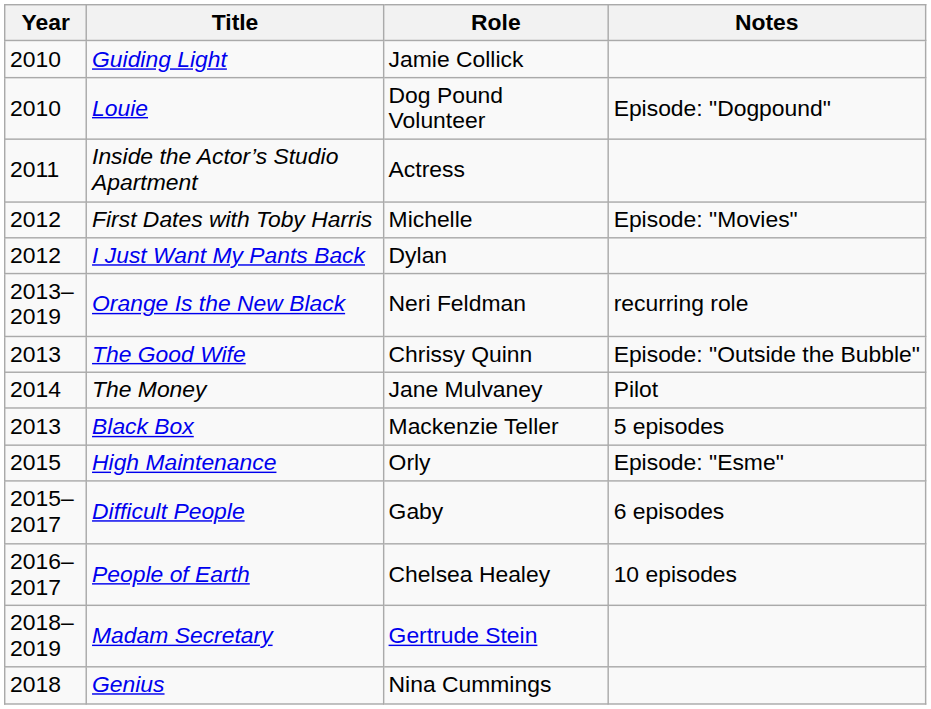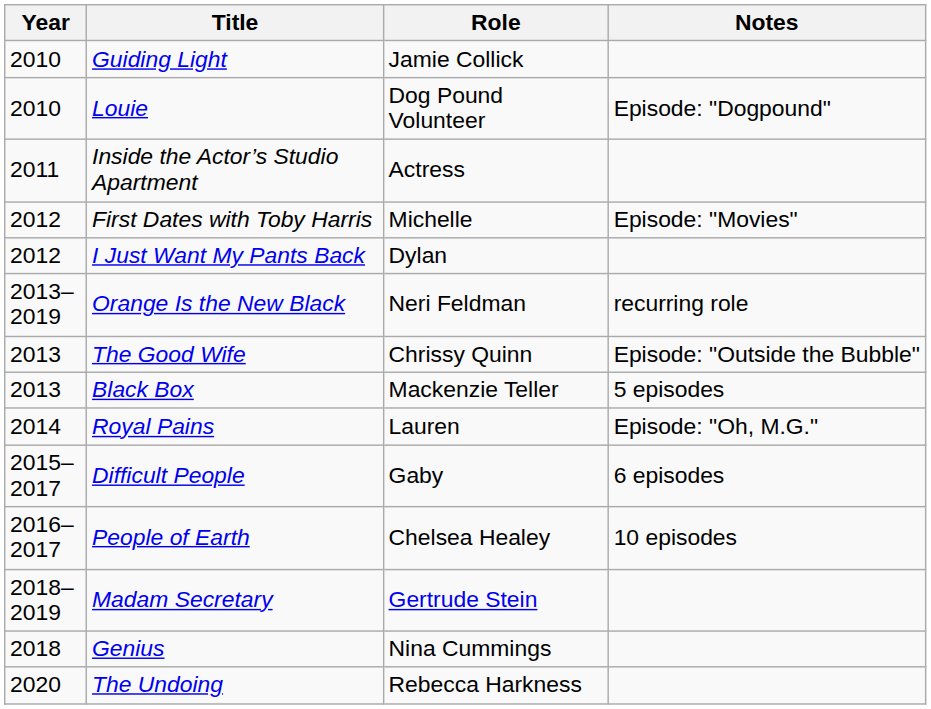 <table class="wikitable sortable">
 <tr>
 <th style="width:50px;">Year</th>
 <th style="width:200px;">Title</th>
 <th style="width:150px;">Role</th>
 <th class="unsortable">Notes</th>
 </tr>
 <tr>
 <td>2010</td>
 <td><em><a href='#'>Guiding Light</a></em></td>
 <td>Jamie Collick</td>
 <td></td>
 </tr>
 <tr>
 <td>2010</td>
 <td><em><a href='#'>Louie</a></em></td>
 <td>Dog Pound Volunteer</td>
 <td>Episode: "Dogpound"</td>
 </tr>
 <tr>
 <td>2011</td>
 <td><em>Inside the Actor’s Studio Apartment</em></td>
 <td>Actress</td>
 <td></td>
 </tr>
 <tr>
 <td>2012</td>
 <td><em>First Dates with Toby Harris</em></td>
 <td>Michelle</td>
 <td>Episode: "Movies"</td>
 </tr>
 <tr>
 <td>2012</td>
 <td><em><a href='#'>I Just Want My Pants Back</a></em></td>
 <td>Dylan</td>
 <td></td>
 </tr>
 <tr>
 <td>2013–2019</td>
 <td><em><a href='#'>Orange Is the New Black</a></em></td>
 <td>Neri Feldman</td>
 <td>recurring role</td>
 </tr>
 <tr>
 <td>2013</td>
 <td><em><a href='#'>The Good Wife</a></em></td>
 <td>Chrissy Quinn</td>
 <td>Episode: "Outside the Bubble"</td>
 </tr>
 <tr>
-<td>2014</td>
-<td><em>The Money</em></td>
-<td>Jane Mulvaney</td>
-<td>Pilot</td>
-</tr>
-<tr>
 <td>2013</td>
 <td><em><a href='#'>Black Box</a></em></td>
 <td>Mackenzie Teller</td>
 <td>5 episodes</td>
 </tr>
 <tr>
-<td>2015</td>
-<td><em><a href='#'>High Maintenance</a></em></td>
-<td>Orly</td>
-<td>Episode: "Esme"</td>
+<td>2014</td>
+<td><em><a href='#'>Royal Pains</a></em></td>
+<td>Lauren</td>
+<td>Episode: "Oh, M.G."</td>
 </tr>
 <tr>
 <td>2015–2017</td>
 <td><em><a href='#'>Difficult People</a></em></td>
 <td>Gaby</td>
 <td>6 episodes</td>
 </tr>
 <tr>
 <td>2016–2017</td>
 <td><em><a href='#'>People of Earth</a></em></td>
 <td>Chelsea Healey</td>
 <td>10 episodes</td>
 </tr>
 <tr>
 <td>2018–2019</td>
 <td><em><a href='#'>Madam Secretary</a></em></td>
 <td><a href='#'>Gertrude Stein</a></td>
 <td></td>
 </tr>
 <tr>
 <td>2018</td>
 <td><em><a href='#'>Genius</a></em></td>
 <td>Nina Cummings</td>
 <td></td>
 </tr>
+<tr>
+<td>2020</td>
+<td><em><a href='#'>The Undoing</a></em></td>
+<td>Rebecca Harkness</td>
+<td></td>
+</tr>
 </table>
